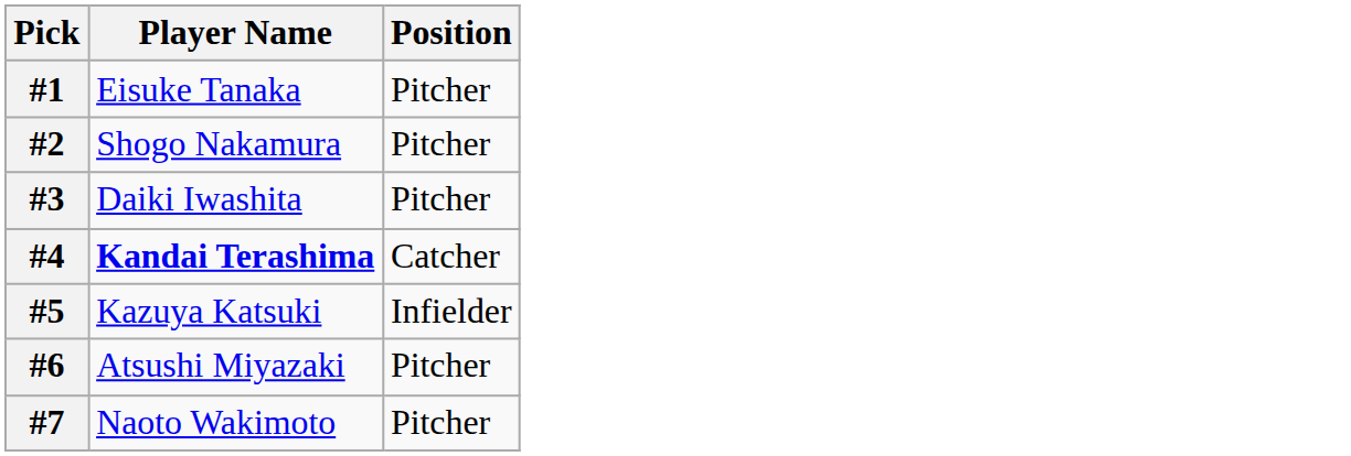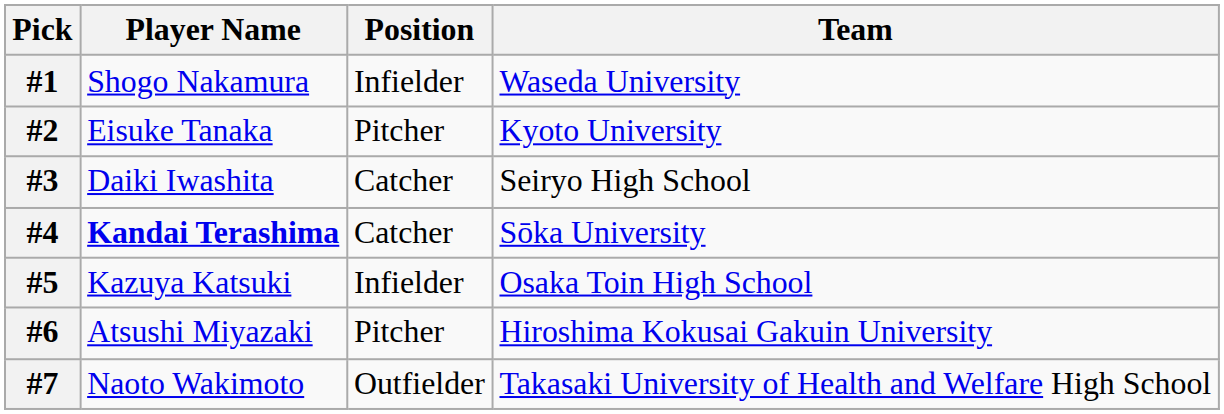 <table class="wikitable">
 <tr>
 <th>Pick</th>
 <th>Player Name</th>
 <th>Position</th>
+<th>Team</th>
 </tr>
 <tr>
 <th>#1</th>
-<td><a href='#'>Eisuke Tanaka</a></td>
-<td>Pitcher</td>
+<td><a href='#'>Shogo Nakamura</a></td>
+<td>Infielder</td>
+<td><a href='#'>Waseda University</a></td>
 </tr>
 <tr>
 <th>#2</th>
-<td><a href='#'>Shogo Nakamura</a></td>
+<td><a href='#'>Eisuke Tanaka</a></td>
 <td>Pitcher</td>
+<td><a href='#'>Kyoto University</a></td>
 </tr>
 <tr>
 <th>#3</th>
 <td><a href='#'>Daiki Iwashita</a></td>
-<td>Pitcher</td>
+<td>Catcher</td>
+<td>Seiryo High School</td>
 </tr>
 <tr>
 <th>#4</th>
 <td><strong><a href='#'>Kandai Terashima</a></strong></td>
 <td>Catcher</td>
+<td><a href='#'>Sōka University</a></td>
 </tr>
 <tr>
 <th>#5</th>
 <td><a href='#'>Kazuya Katsuki</a></td>
 <td>Infielder</td>
+<td><a href='#'>Osaka Toin High School</a></td>
 </tr>
 <tr>
 <th>#6</th>
 <td><a href='#'>Atsushi Miyazaki</a></td>
 <td>Pitcher</td>
+<td><a href='#'>Hiroshima Kokusai Gakuin University</a></td>
 </tr>
 <tr>
 <th>#7</th>
 <td><a href='#'>Naoto Wakimoto</a></td>
-<td>Pitcher</td>
+<td>Outfielder</td>
+<td><a href='#'>Takasaki University of Health and Welfare</a> High School</td>
 </tr>
 </table>
